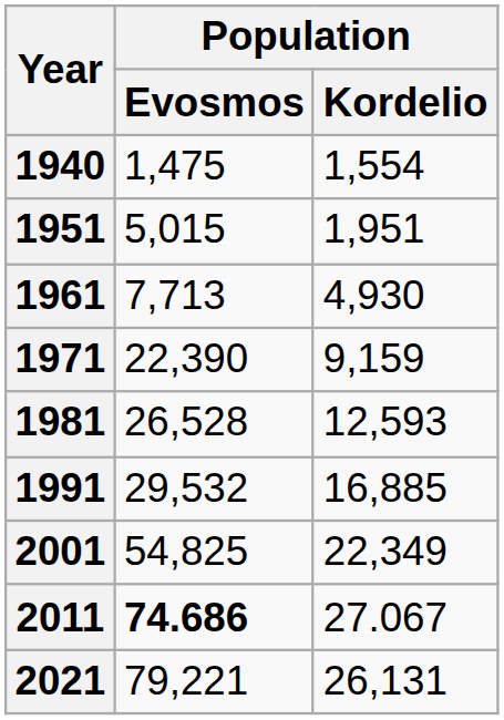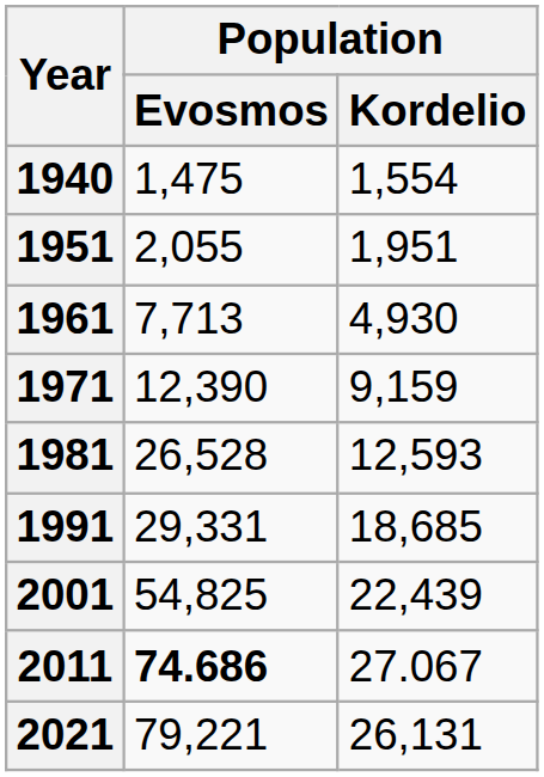 <table class="wikitable">
 <tr>
 <th rowspan="2">Year</th>
 <th colspan="2">Population</th>
 </tr>
 <tr>
 <th>Evosmos</th>
 <th>Kordelio</th>
 </tr>
 <tr>
 <th>1940</th>
 <td>1,475</td>
 <td>1,554</td>
 </tr>
 <tr>
 <th>1951</th>
-<td>5,015</td>
+<td>2,055</td>
 <td>1,951</td>
 </tr>
 <tr>
 <th>1961</th>
 <td>7,713</td>
 <td>4,930</td>
 </tr>
 <tr>
 <th>1971</th>
-<td>22,390</td>
+<td>12,390</td>
 <td>9,159</td>
 </tr>
 <tr>
 <th>1981</th>
 <td>26,528</td>
 <td>12,593</td>
 </tr>
 <tr>
 <th>1991</th>
-<td>29,532</td>
-<td>16,885</td>
+<td>29,331</td>
+<td>18,685</td>
 </tr>
 <tr>
 <th>2001</th>
 <td>54,825</td>
-<td>22,349</td>
+<td>22,439</td>
 </tr>
 <tr>
 <th>2011</th>
 <td><strong>74.686</strong></td>
 <td>27.067</td>
 </tr>
 <tr>
 <th>2021</th>
 <td>79,221</td>
 <td>26,131</td>
 </tr>
 </table>
